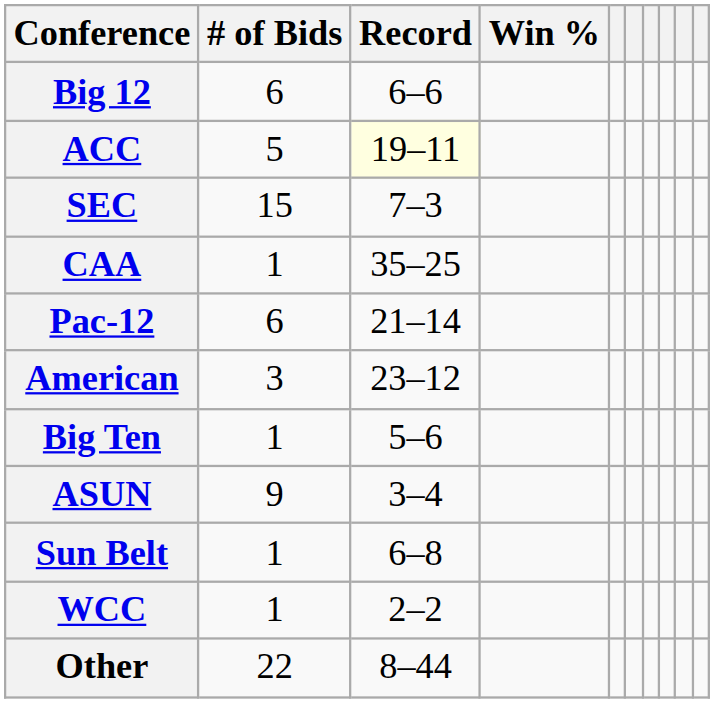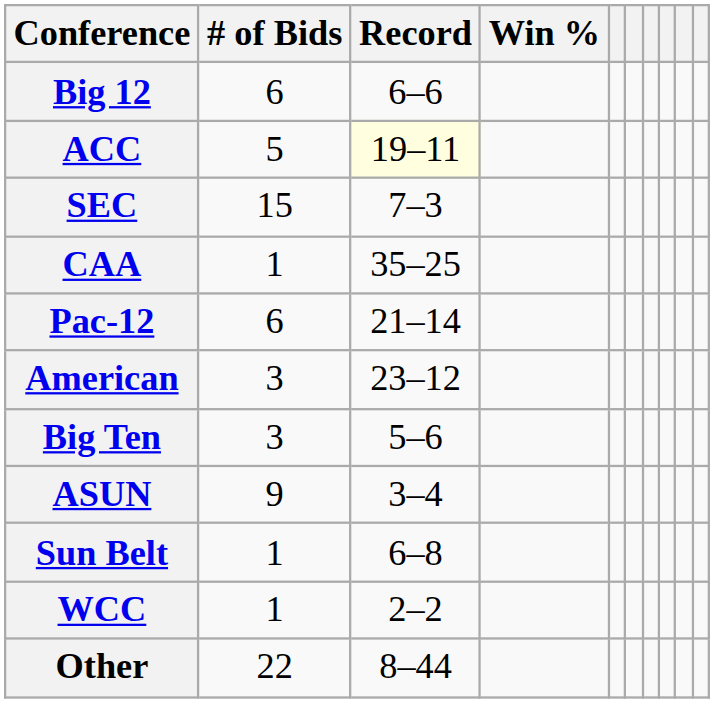 <table class="wikitable sortable plainrowheaders" style="text-align:center">
 <tr>
 <th scope="col">Conference</th>
 <th scope="col"># of Bids</th>
 <th scope="col">Record</th>
 <th scope="col">Win %</th>
 <th scope="col"></th>
 <th scope="col"></th>
 <th scope="col"></th>
 <th scope="col"></th>
 <th scope="col"></th>
 <th scope="col"></th>
 </tr>
 <tr style="text-align:center;">
 <th scope="row"><a href='#'>Big 12</a></th>
 <td>6</td>
 <td>6–6</td>
 <td></td>
 <td></td>
 <td></td>
 <td></td>
 <td></td>
 <td></td>
 <td></td>
 </tr>
 <tr style="text-align:center;">
 <th scope="row"><a href='#'>ACC</a></th>
 <td>5</td>
 <td style="background: lightyellow;">19–11</td>
 <td></td>
 <td></td>
 <td></td>
 <td></td>
 <td></td>
 <td></td>
 <td></td>
 </tr>
 <tr style="text-align:center;">
 <th scope="row"><a href='#'>SEC</a></th>
 <td>15</td>
 <td>7–3</td>
 <td></td>
 <td></td>
 <td></td>
 <td></td>
 <td></td>
 <td></td>
 <td></td>
 </tr>
 <tr style="text-align:center;">
 <th scope="row"><a href='#'>CAA</a></th>
 <td>1</td>
 <td>35–25</td>
 <td></td>
 <td></td>
 <td></td>
 <td></td>
 <td></td>
 <td></td>
 <td></td>
 </tr>
 <tr style="text-align:center;">
 <th scope="row"><a href='#'>Pac-12</a></th>
 <td>6</td>
 <td>21–14</td>
 <td></td>
 <td></td>
 <td></td>
 <td></td>
 <td></td>
 <td></td>
 <td></td>
 </tr>
 <tr style="text-align:center;">
 <th scope="row"><a href='#'>American</a></th>
 <td>3</td>
 <td>23–12</td>
 <td></td>
 <td></td>
 <td></td>
 <td></td>
 <td></td>
 <td></td>
 <td></td>
 </tr>
 <tr style="text-align:center;">
 <th scope="row"><a href='#'>Big Ten</a></th>
-<td>1</td>
+<td>3</td>
 <td>5–6</td>
 <td></td>
 <td></td>
 <td></td>
 <td></td>
 <td></td>
 <td></td>
 <td></td>
 </tr>
 <tr style="text-align:center;">
 <th scope="row"><a href='#'>ASUN</a></th>
 <td>9</td>
 <td>3–4</td>
 <td></td>
 <td></td>
 <td></td>
 <td></td>
 <td></td>
 <td></td>
 <td></td>
 </tr>
 <tr style="text-align:center;">
 <th scope="row"><a href='#'>Sun Belt</a></th>
 <td>1</td>
 <td>6–8</td>
 <td></td>
 <td></td>
 <td></td>
 <td></td>
 <td></td>
 <td></td>
 <td></td>
 </tr>
 <tr style="text-align:center;">
 <th scope="row"><a href='#'>WCC</a></th>
 <td>1</td>
 <td>2–2</td>
 <td></td>
 <td></td>
 <td></td>
 <td></td>
 <td></td>
 <td></td>
 <td></td>
 </tr>
 <tr style="text-align:center;">
 <th scope="row">Other</th>
 <td>22</td>
 <td>8–44</td>
 <td></td>
 <td></td>
 <td></td>
 <td></td>
 <td></td>
 <td></td>
 <td></td>
 </tr>
 </table>
